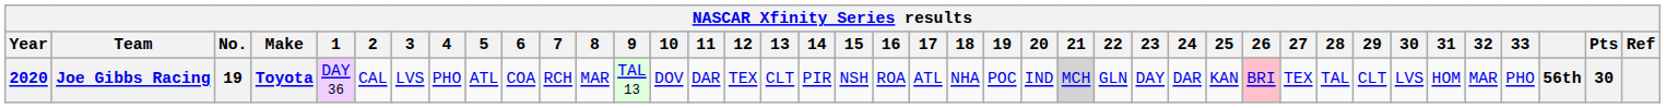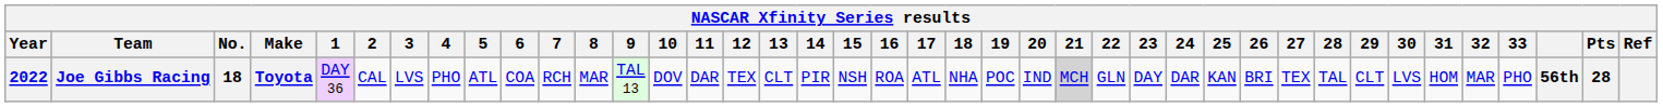 <table class="wikitable" style="text-align:center; font-size:75%">
 <tr>
 <th colspan=42><a href='#'>NASCAR Xfinity Series</a> results</th>
 </tr>
 <tr>
 <th>Year</th>
 <th>Team</th>
 <th>No.</th>
 <th>Make</th>
 <th>1</th>
 <th>2</th>
 <th>3</th>
 <th>4</th>
 <th>5</th>
 <th>6</th>
 <th>7</th>
 <th>8</th>
 <th>9</th>
 <th>10</th>
 <th>11</th>
 <th>12</th>
 <th>13</th>
 <th>14</th>
 <th>15</th>
 <th>16</th>
 <th>17</th>
 <th>18</th>
 <th>19</th>
 <th>20</th>
 <th>21</th>
 <th>22</th>
 <th>23</th>
 <th>24</th>
 <th>25</th>
 <th>26</th>
 <th>27</th>
 <th>28</th>
 <th>29</th>
 <th>30</th>
 <th>31</th>
 <th>32</th>
 <th>33</th>
 <th></th>
 <th>Pts</th>
 <th>Ref</th>
 </tr>
 <tr>
-<th><a href='#'>2020</a></th>
+<th><a href='#'>2022</a></th>
 <th><a href='#'>Joe Gibbs Racing</a></th>
-<th>19</th>
+<th>18</th>
 <th><a href='#'>Toyota</a></th>
 <td style="background:#EFCFFF;"><a href='#'>DAY</a><br><small>36</small></td>
 <td><a href='#'>CAL</a></td>
 <td><a href='#'>LVS</a></td>
 <td><a href='#'>PHO</a></td>
 <td><a href='#'>ATL</a></td>
 <td><a href='#'>COA</a></td>
 <td><a href='#'>RCH</a></td>
 <td><a href='#'>MAR</a></td>
 <td style="background:#DFFFDF;"><a href='#'>TAL</a><br><small>13</small></td>
 <td><a href='#'>DOV</a></td>
 <td><a href='#'>DAR</a></td>
 <td><a href='#'>TEX</a></td>
 <td><a href='#'>CLT</a></td>
 <td><a href='#'>PIR</a></td>
 <td><a href='#'>NSH</a></td>
 <td><a href='#'>ROA</a></td>
 <td><a href='#'>ATL</a></td>
 <td><a href='#'>NHA</a></td>
 <td><a href='#'>POC</a></td>
 <td><a href='#'>IND</a></td>
 <td style="background: lightgrey;"><a href='#'>MCH</a></td>
 <td><a href='#'>GLN</a></td>
 <td><a href='#'>DAY</a></td>
 <td><a href='#'>DAR</a></td>
 <td><a href='#'>KAN</a></td>
-<td style="background: pink;"><a href='#'>BRI</a></td>
+<td><a href='#'>BRI</a></td>
 <td><a href='#'>TEX</a></td>
 <td><a href='#'>TAL</a></td>
 <td><a href='#'>CLT</a></td>
 <td><a href='#'>LVS</a></td>
 <td><a href='#'>HOM</a></td>
 <td><a href='#'>MAR</a></td>
 <td><a href='#'>PHO</a></td>
 <th>56th</th>
-<th>30</th>
+<th>28</th>
 <th></th>
 </tr>
 </table>
